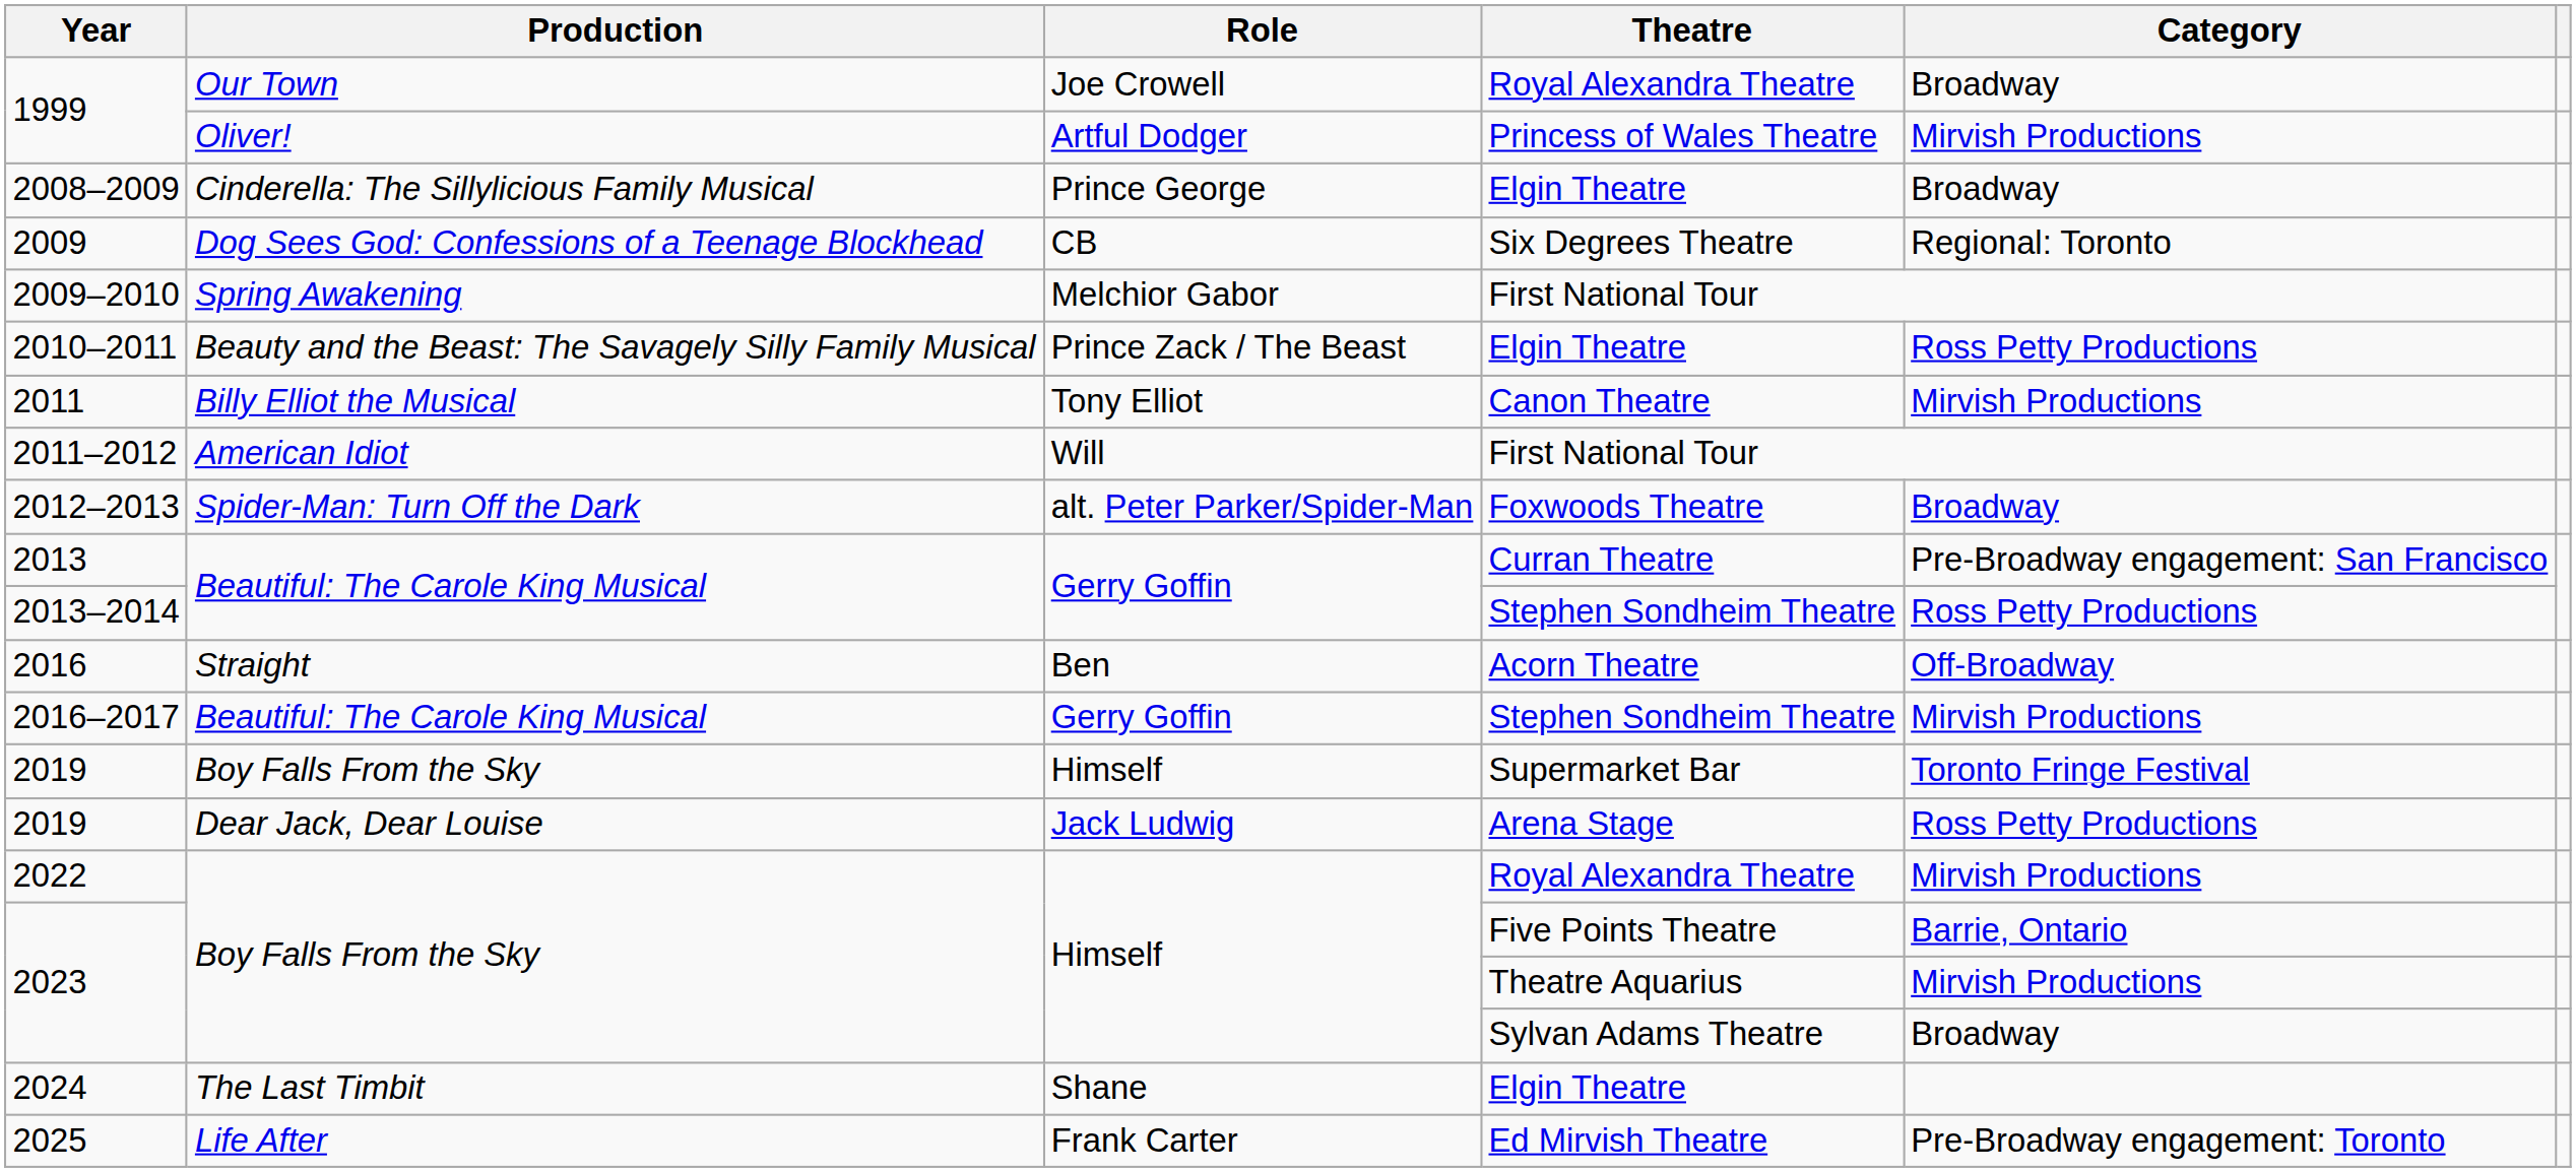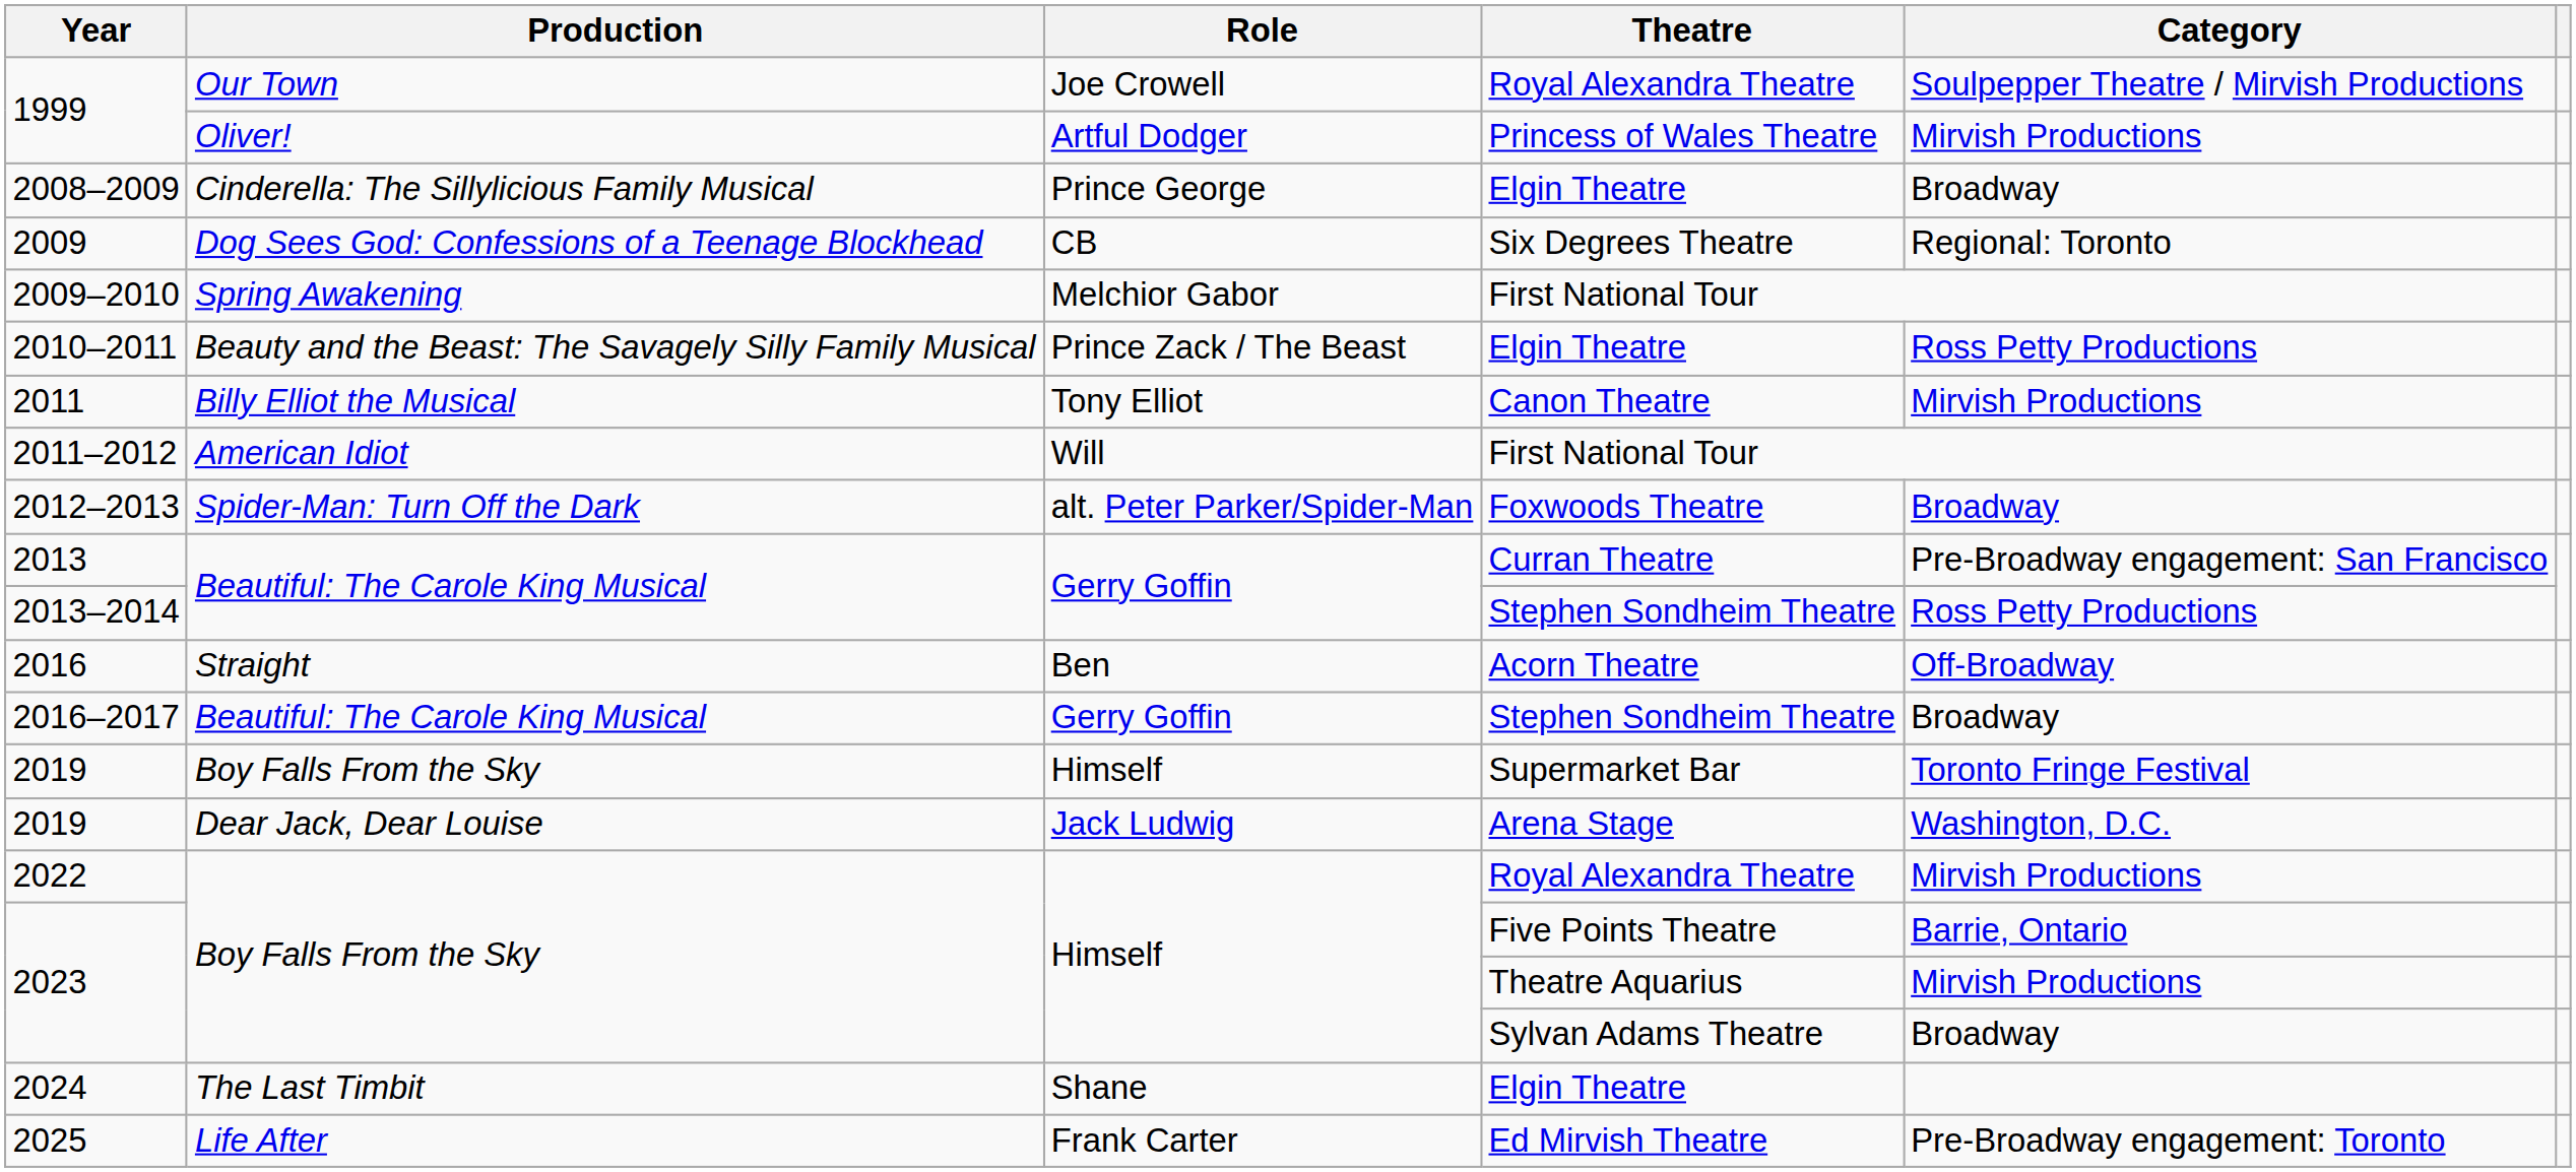 <table class="wikitable sortable">
 <tr>
 <th>Year</th>
 <th>Production</th>
 <th>Role</th>
 <th>Theatre</th>
 <th>Category</th>
 <th></th>
 </tr>
 <tr>
 <td rowspan=2>1999</td>
 <td><em><a href='#'>Our Town</a></em></td>
 <td>Joe Crowell</td>
 <td><a href='#'>Royal Alexandra Theatre</a></td>
-<td>Broadway</td>
+<td><a href='#'>Soulpepper Theatre</a> / <a href='#'>Mirvish Productions</a></td>
 <td></td>
 </tr>
 <tr>
 <td><em><a href='#'>Oliver!</a></em></td>
 <td><a href='#'>Artful Dodger</a></td>
 <td><a href='#'>Princess of Wales Theatre</a></td>
 <td><a href='#'>Mirvish Productions</a></td>
 <td></td>
 </tr>
 <tr>
 <td>2008–2009</td>
 <td><em>Cinderella: The Sillylicious Family Musical</em></td>
 <td>Prince George</td>
 <td><a href='#'> Elgin Theatre</a></td>
 <td>Broadway</td>
 <td></td>
 </tr>
 <tr>
 <td>2009</td>
 <td><em><a href='#'>Dog Sees God: Confessions of a Teenage Blockhead</a></em></td>
 <td>CB</td>
 <td>Six Degrees Theatre</td>
 <td>Regional: Toronto</td>
 <td></td>
 </tr>
 <tr>
 <td>2009–2010</td>
 <td><em><a href='#'> Spring Awakening</a></em></td>
 <td>Melchior Gabor</td>
 <td colspan=2>First National Tour</td>
 <td></td>
 </tr>
 <tr>
 <td>2010–2011</td>
 <td><em>Beauty and the Beast: The Savagely Silly Family Musical</em></td>
 <td>Prince Zack / The Beast</td>
 <td><a href='#'>Elgin Theatre</a></td>
 <td><a href='#'>Ross Petty Productions</a></td>
 <td></td>
 </tr>
 <tr>
 <td>2011</td>
 <td><em><a href='#'>Billy Elliot the Musical</a></em></td>
 <td>Tony Elliot</td>
 <td><a href='#'>Canon Theatre</a></td>
 <td><a href='#'>Mirvish Productions</a></td>
 <td></td>
 </tr>
 <tr>
 <td>2011–2012</td>
 <td><em><a href='#'> American Idiot</a></em></td>
 <td>Will</td>
 <td colspan=2>First National Tour</td>
 <td></td>
 </tr>
 <tr>
 <td>2012–2013</td>
 <td><em><a href='#'>Spider-Man: Turn Off the Dark</a></em></td>
 <td>alt. <a href='#'>Peter Parker/Spider-Man</a></td>
 <td><a href='#'>Foxwoods Theatre</a></td>
 <td><a href='#'> Broadway</a></td>
 <td></td>
 </tr>
 <tr>
 <td>2013</td>
 <td rowspan=2><em><a href='#'>Beautiful: The Carole King Musical</a></em></td>
 <td rowspan=2><a href='#'>Gerry Goffin</a></td>
 <td><a href='#'>Curran Theatre</a></td>
 <td>Pre-Broadway engagement: <a href='#'>San Francisco</a></td>
 <td rowspan=2></td>
 </tr>
 <tr>
 <td>2013–2014</td>
 <td><a href='#'>Stephen Sondheim Theatre</a></td>
 <td><a href='#'>Ross Petty Productions</a></td>
 </tr>
 <tr>
 <td>2016</td>
 <td><em>Straight</em></td>
 <td>Ben</td>
 <td><a href='#'> Acorn Theatre</a></td>
 <td><a href='#'>Off-Broadway</a></td>
 <td></td>
 </tr>
 <tr>
 <td>2016–2017</td>
 <td><em><a href='#'>Beautiful: The Carole King Musical</a></em></td>
 <td><a href='#'>Gerry Goffin</a></td>
 <td><a href='#'>Stephen Sondheim Theatre</a></td>
-<td><a href='#'>Mirvish Productions</a></td>
+<td>Broadway</td>
 <td></td>
 </tr>
 <tr>
 <td>2019</td>
 <td><em>Boy Falls From the Sky</em></td>
 <td>Himself</td>
 <td>Supermarket Bar</td>
 <td><a href='#'>Toronto Fringe Festival</a></td>
 <td></td>
 </tr>
 <tr>
 <td>2019</td>
 <td><em>Dear Jack, Dear Louise</em></td>
 <td><a href='#'>Jack Ludwig</a></td>
 <td><a href='#'>Arena Stage</a></td>
-<td><a href='#'>Ross Petty Productions</a></td>
+<td><a href='#'>Washington, D.C.</a></td>
 <td></td>
 </tr>
 <tr>
 <td>2022</td>
 <td rowspan=4><em>Boy Falls From the Sky</em></td>
 <td rowspan=4>Himself</td>
 <td><a href='#'>Royal Alexandra Theatre</a></td>
 <td><a href='#'>Mirvish Productions</a></td>
 <td></td>
 </tr>
 <tr>
 <td rowspan=3>2023</td>
 <td>Five Points Theatre</td>
 <td><a href='#'>Barrie, Ontario</a></td>
 <td></td>
 </tr>
 <tr>
 <td>Theatre Aquarius</td>
 <td><a href='#'>Mirvish Productions</a></td>
 <td></td>
 </tr>
 <tr>
 <td>Sylvan Adams Theatre</td>
 <td>Broadway</td>
 <td></td>
 </tr>
 <tr>
 <td>2024</td>
 <td><em>The Last Timbit</em></td>
 <td>Shane</td>
 <td><a href='#'> Elgin Theatre</a></td>
 <td></td>
 <td></td>
 </tr>
 <tr>
 <td>2025</td>
 <td><em><a href='#'> Life After</a></em></td>
 <td>Frank Carter</td>
 <td><a href='#'>Ed Mirvish Theatre</a></td>
 <td>Pre-Broadway engagement: <a href='#'>Toronto</a></td>
 <td></td>
 </tr>
 </table>
